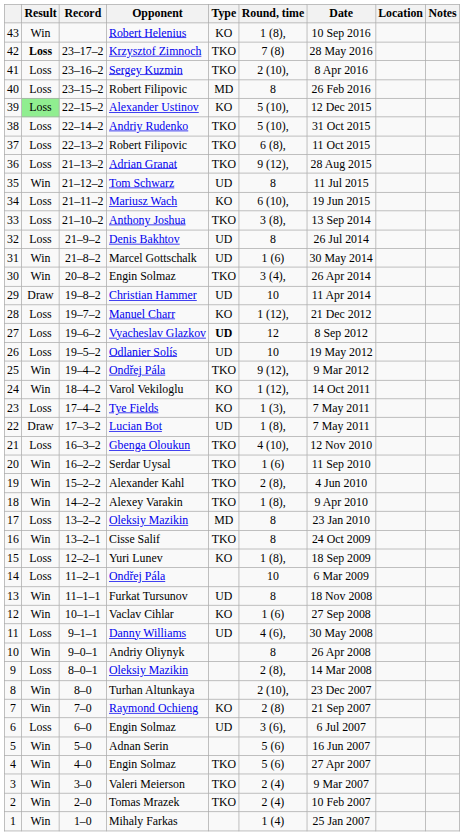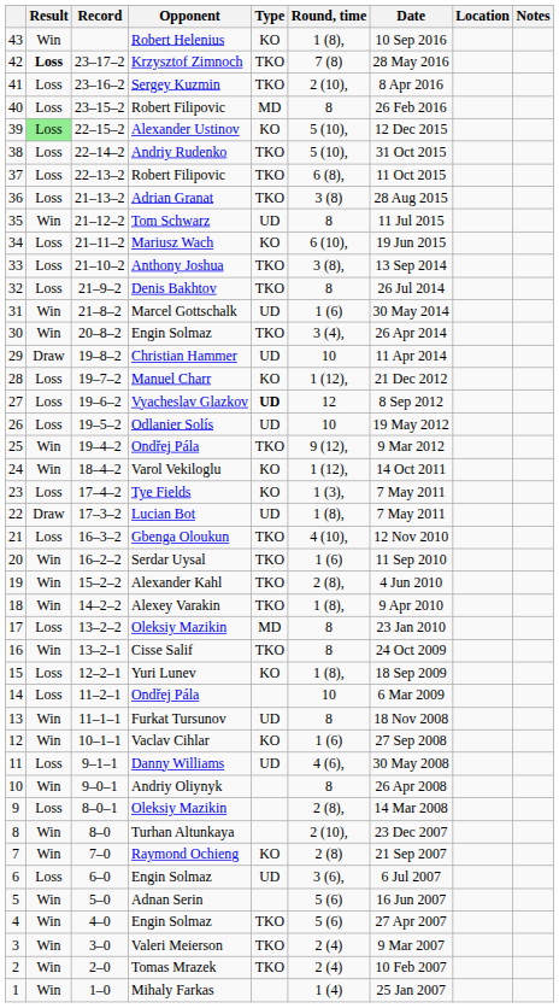 <table class="wikitable" style="text-align:center">
 <tr>
 <th></th>
 <th>Result</th>
 <th>Record</th>
 <th>Opponent</th>
 <th>Type</th>
 <th>Round, time</th>
 <th>Date</th>
 <th>Location</th>
 <th>Notes</th>
 </tr>
 <tr>
 <td>43</td>
 <td>Win</td>
 <td></td>
 <td style="text-align:left;"><a href='#'>Robert Helenius</a></td>
 <td>KO</td>
 <td>1 (8), </td>
 <td>10 Sep 2016</td>
 <td style="text-align:left;"></td>
 <td></td>
 </tr>
 <tr>
 <td>42</td>
 <td><strong>Loss</strong></td>
 <td>23–17–2</td>
 <td style="text-align:left;"><a href='#'>Krzysztof Zimnoch</a></td>
 <td>TKO</td>
 <td>7 (8)</td>
 <td>28 May 2016</td>
 <td style="text-align:left;"></td>
 <td></td>
 </tr>
 <tr>
 <td>41</td>
 <td>Loss</td>
 <td>23–16–2</td>
 <td style="text-align:left;"><a href='#'>Sergey Kuzmin</a></td>
 <td>TKO</td>
 <td>2 (10), </td>
 <td>8 Apr 2016</td>
 <td style="text-align:left;"></td>
 <td style="text-align:left;"></td>
 </tr>
 <tr>
 <td>40</td>
 <td>Loss</td>
 <td>23–15–2</td>
 <td style="text-align:left;">Robert Filipovic</td>
 <td>MD</td>
 <td>8</td>
 <td>26 Feb 2016</td>
 <td style="text-align:left;"></td>
 <td></td>
 </tr>
 <tr>
 <td>39</td>
 <td style="background: lightgreen;">Loss</td>
 <td>22–15–2</td>
 <td style="text-align:left;"><a href='#'>Alexander Ustinov</a></td>
 <td>KO</td>
 <td>5 (10), </td>
 <td>12 Dec 2015</td>
 <td style="text-align:left;"></td>
 <td></td>
 </tr>
 <tr>
 <td>38</td>
 <td>Loss</td>
 <td>22–14–2</td>
 <td style="text-align:left;"><a href='#'>Andriy Rudenko</a></td>
 <td>TKO</td>
 <td>5 (10), </td>
 <td>31 Oct 2015</td>
 <td style="text-align:left;"></td>
 <td></td>
 </tr>
 <tr>
 <td>37</td>
 <td>Loss</td>
 <td>22–13–2</td>
 <td style="text-align:left;">Robert Filipovic</td>
 <td>TKO</td>
 <td>6 (8), </td>
 <td>11 Oct 2015</td>
 <td style="text-align:left;"></td>
 <td></td>
 </tr>
 <tr>
 <td>36</td>
 <td>Loss</td>
 <td>21–13–2</td>
 <td style="text-align:left;"><a href='#'>Adrian Granat</a></td>
 <td>TKO</td>
-<td>9 (12), </td>
+<td>3 (8)</td>
 <td>28 Aug 2015</td>
 <td style="text-align:left;"></td>
 <td></td>
 </tr>
 <tr>
 <td>35</td>
 <td>Win</td>
 <td>21–12–2</td>
 <td style="text-align:left;"><a href='#'>Tom Schwarz</a></td>
 <td>UD</td>
 <td>8</td>
 <td>11 Jul 2015</td>
 <td style="text-align:left;"></td>
 <td></td>
 </tr>
 <tr>
 <td>34</td>
 <td>Loss</td>
 <td>21–11–2</td>
 <td style="text-align:left;"><a href='#'>Mariusz Wach</a></td>
 <td>KO</td>
 <td>6 (10), </td>
 <td>19 Jun 2015</td>
 <td style="text-align:left;"></td>
 <td></td>
 </tr>
 <tr>
 <td>33</td>
 <td>Loss</td>
 <td>21–10–2</td>
 <td style="text-align:left;"><a href='#'>Anthony Joshua</a></td>
 <td>TKO</td>
 <td>3 (8), </td>
 <td>13 Sep 2014</td>
 <td style="text-align:left;"></td>
 <td></td>
 </tr>
 <tr>
 <td>32</td>
 <td>Loss</td>
 <td>21–9–2</td>
 <td style="text-align:left;"><a href='#'>Denis Bakhtov</a></td>
-<td>UD</td>
+<td>TKO</td>
 <td>8</td>
 <td>26 Jul 2014</td>
 <td style="text-align:left;"></td>
 <td></td>
 </tr>
 <tr>
 <td>31</td>
 <td>Win</td>
 <td>21–8–2</td>
 <td style="text-align:left;">Marcel Gottschalk</td>
 <td>UD</td>
 <td>1 (6)</td>
 <td>30 May 2014</td>
 <td style="text-align:left;"></td>
 <td></td>
 </tr>
 <tr>
 <td>30</td>
 <td>Win</td>
 <td>20–8–2</td>
 <td style="text-align:left;">Engin Solmaz</td>
 <td>TKO</td>
 <td>3 (4), </td>
 <td>26 Apr 2014</td>
 <td style="text-align:left;"></td>
 <td></td>
 </tr>
 <tr>
 <td>29</td>
 <td>Draw</td>
 <td>19–8–2</td>
 <td style="text-align:left;"><a href='#'>Christian Hammer</a></td>
 <td>UD</td>
 <td>10</td>
 <td>11 Apr 2014</td>
 <td style="text-align:left;"></td>
 <td></td>
 </tr>
 <tr>
 <td>28</td>
 <td>Loss</td>
 <td>19–7–2</td>
 <td style="text-align:left;"><a href='#'>Manuel Charr</a></td>
 <td>KO</td>
 <td>1 (12), </td>
 <td>21 Dec 2012</td>
 <td style="text-align:left;"></td>
 <td style="text-align:left;"></td>
 </tr>
 <tr>
 <td>27</td>
 <td>Loss</td>
 <td>19–6–2</td>
 <td style="text-align:left;"><a href='#'>Vyacheslav Glazkov</a></td>
 <td><strong>UD</strong></td>
 <td>12</td>
 <td>8 Sep 2012</td>
 <td style="text-align:left;"></td>
 <td></td>
 </tr>
 <tr>
 <td>26</td>
 <td>Loss</td>
 <td>19–5–2</td>
 <td style="text-align:left;"><a href='#'>Odlanier Solís</a></td>
 <td>UD</td>
 <td>10</td>
 <td>19 May 2012</td>
 <td style="text-align:left;"></td>
 <td style="text-align:left;"></td>
 </tr>
 <tr>
 <td>25</td>
 <td>Win</td>
 <td>19–4–2</td>
 <td style="text-align:left;"><a href='#'>Ondřej Pála</a></td>
 <td>TKO</td>
 <td>9 (12), </td>
 <td>9 Mar 2012</td>
 <td style="text-align:left;"></td>
 <td style="text-align:left;"></td>
 </tr>
 <tr>
 <td>24</td>
 <td>Win</td>
 <td>18–4–2</td>
 <td style="text-align:left;">Varol Vekiloglu</td>
 <td>KO</td>
 <td>1 (12), </td>
 <td>14 Oct 2011</td>
 <td style="text-align:left;"></td>
 <td style="text-align:left;"></td>
 </tr>
 <tr>
 <td>23</td>
 <td>Loss</td>
 <td>17–4–2</td>
 <td style="text-align:left;"><a href='#'>Tye Fields</a></td>
 <td>KO</td>
 <td>1 (3), </td>
 <td>7 May 2011</td>
 <td style="text-align:left;"></td>
 <td style="text-align:left;"></td>
 </tr>
 <tr>
 <td>22</td>
 <td>Draw</td>
 <td>17–3–2</td>
 <td style="text-align:left;"><a href='#'>Lucian Bot</a></td>
 <td>UD</td>
 <td>1 (8), </td>
 <td>7 May 2011</td>
 <td style="text-align:left;"></td>
 <td style="text-align:left;"></td>
 </tr>
 <tr>
 <td>21</td>
 <td>Loss</td>
 <td>16–3–2</td>
 <td style="text-align:left;"><a href='#'>Gbenga Oloukun</a></td>
 <td>TKO</td>
 <td>4 (10), </td>
 <td>12 Nov 2010</td>
 <td style="text-align:left;"></td>
 <td></td>
 </tr>
 <tr>
 <td>20</td>
 <td>Win</td>
 <td>16–2–2</td>
 <td style="text-align:left;">Serdar Uysal</td>
 <td>TKO</td>
 <td>1 (6)</td>
 <td>11 Sep 2010</td>
 <td style="text-align:left;"></td>
 <td></td>
 </tr>
 <tr>
 <td>19</td>
 <td>Win</td>
 <td>15–2–2</td>
 <td style="text-align:left;">Alexander Kahl</td>
 <td>TKO</td>
 <td>2 (8), </td>
 <td>4 Jun 2010</td>
 <td style="text-align:left;"></td>
 <td></td>
 </tr>
 <tr>
 <td>18</td>
 <td>Win</td>
 <td>14–2–2</td>
 <td style="text-align:left;">Alexey Varakin</td>
 <td>TKO</td>
 <td>1 (8), </td>
 <td>9 Apr 2010</td>
 <td style="text-align:left;"></td>
 <td></td>
 </tr>
 <tr>
 <td>17</td>
 <td>Loss</td>
 <td>13–2–2</td>
 <td style="text-align:left;"><a href='#'>Oleksiy Mazikin</a></td>
 <td>MD</td>
 <td>8</td>
 <td>23 Jan 2010</td>
 <td style="text-align:left;"></td>
 <td></td>
 </tr>
 <tr>
 <td>16</td>
 <td>Win</td>
 <td>13–2–1</td>
 <td style="text-align:left;">Cisse Salif</td>
 <td>TKO</td>
 <td>8</td>
 <td>24 Oct 2009</td>
 <td style="text-align:left;"></td>
 <td></td>
 </tr>
 <tr>
 <td>15</td>
 <td>Loss</td>
 <td>12–2–1</td>
 <td style="text-align:left;">Yuri Lunev</td>
 <td>KO</td>
 <td>1 (8), </td>
 <td>18 Sep 2009</td>
 <td style="text-align:left;"></td>
 <td></td>
 </tr>
 <tr>
 <td>14</td>
 <td>Loss</td>
 <td>11–2–1</td>
 <td style="text-align:left;"><a href='#'>Ondřej Pála</a></td>
 <td></td>
 <td>10</td>
 <td>6 Mar 2009</td>
 <td style="text-align:left;"></td>
 <td></td>
 </tr>
 <tr>
 <td>13</td>
 <td>Win</td>
 <td>11–1–1</td>
 <td style="text-align:left;">Furkat Tursunov</td>
 <td>UD</td>
 <td>8</td>
 <td>18 Nov 2008</td>
 <td style="text-align:left;"></td>
 <td></td>
 </tr>
 <tr>
 <td>12</td>
 <td>Win</td>
 <td>10–1–1</td>
 <td style="text-align:left;">Vaclav Cihlar</td>
 <td>KO</td>
 <td>1 (6)</td>
 <td>27 Sep 2008</td>
 <td style="text-align:left;"></td>
 <td></td>
 </tr>
 <tr>
 <td>11</td>
 <td>Loss</td>
 <td>9–1–1</td>
 <td style="text-align:left;"><a href='#'>Danny Williams</a></td>
 <td>UD</td>
 <td>4 (6), </td>
 <td>30 May 2008</td>
 <td style="text-align:left;"></td>
 <td></td>
 </tr>
 <tr>
 <td>10</td>
 <td>Win</td>
 <td>9–0–1</td>
 <td style="text-align:left;">Andriy Oliynyk</td>
 <td></td>
 <td>8</td>
 <td>26 Apr 2008</td>
 <td style="text-align:left;"></td>
 <td></td>
 </tr>
 <tr>
 <td>9</td>
 <td>Loss</td>
 <td>8–0–1</td>
 <td style="text-align:left;"><a href='#'>Oleksiy Mazikin</a></td>
 <td></td>
 <td>2 (8), </td>
 <td>14 Mar 2008</td>
 <td style="text-align:left;"></td>
 <td></td>
 </tr>
 <tr>
 <td>8</td>
 <td>Win</td>
 <td>8–0</td>
 <td style="text-align:left;">Turhan Altunkaya</td>
 <td></td>
 <td>2 (10), </td>
 <td>23 Dec 2007</td>
 <td style="text-align:left;"></td>
 <td style="text-align:left;"></td>
 </tr>
 <tr>
 <td>7</td>
 <td>Win</td>
 <td>7–0</td>
 <td style="text-align:left;"><a href='#'>Raymond Ochieng</a></td>
 <td>KO</td>
 <td>2 (8)</td>
 <td>21 Sep 2007</td>
 <td style="text-align:left;"></td>
 <td></td>
 </tr>
 <tr>
 <td>6</td>
 <td>Loss</td>
 <td>6–0</td>
 <td style="text-align:left;">Engin Solmaz</td>
 <td>UD</td>
 <td>3 (6), </td>
 <td>6 Jul 2007</td>
 <td style="text-align:left;"></td>
 <td></td>
 </tr>
 <tr>
 <td>5</td>
 <td>Win</td>
 <td>5–0</td>
 <td style="text-align:left;">Adnan Serin</td>
 <td></td>
 <td>5 (6)</td>
 <td>16 Jun 2007</td>
 <td style="text-align:left;"></td>
 <td></td>
 </tr>
 <tr>
 <td>4</td>
 <td>Win</td>
 <td>4–0</td>
 <td style="text-align:left;">Engin Solmaz</td>
 <td>TKO</td>
 <td>5 (6)</td>
 <td>27 Apr 2007</td>
 <td style="text-align:left;"></td>
 <td></td>
 </tr>
 <tr>
 <td>3</td>
 <td>Win</td>
 <td>3–0</td>
 <td style="text-align:left;">Valeri Meierson</td>
 <td>TKO</td>
 <td>2 (4)</td>
 <td>9 Mar 2007</td>
 <td style="text-align:left;"></td>
 <td></td>
 </tr>
 <tr>
 <td>2</td>
 <td>Win</td>
 <td>2–0</td>
 <td style="text-align:left;">Tomas Mrazek</td>
 <td>TKO</td>
 <td>2 (4)</td>
 <td>10 Feb 2007</td>
 <td style="text-align:left;"></td>
 <td></td>
 </tr>
 <tr>
 <td>1</td>
 <td>Win</td>
 <td>1–0</td>
 <td style="text-align:left;">Mihaly Farkas</td>
 <td></td>
 <td>1 (4)</td>
 <td>25 Jan 2007</td>
 <td style="text-align:left;"></td>
 <td></td>
 </tr>
 </table>
